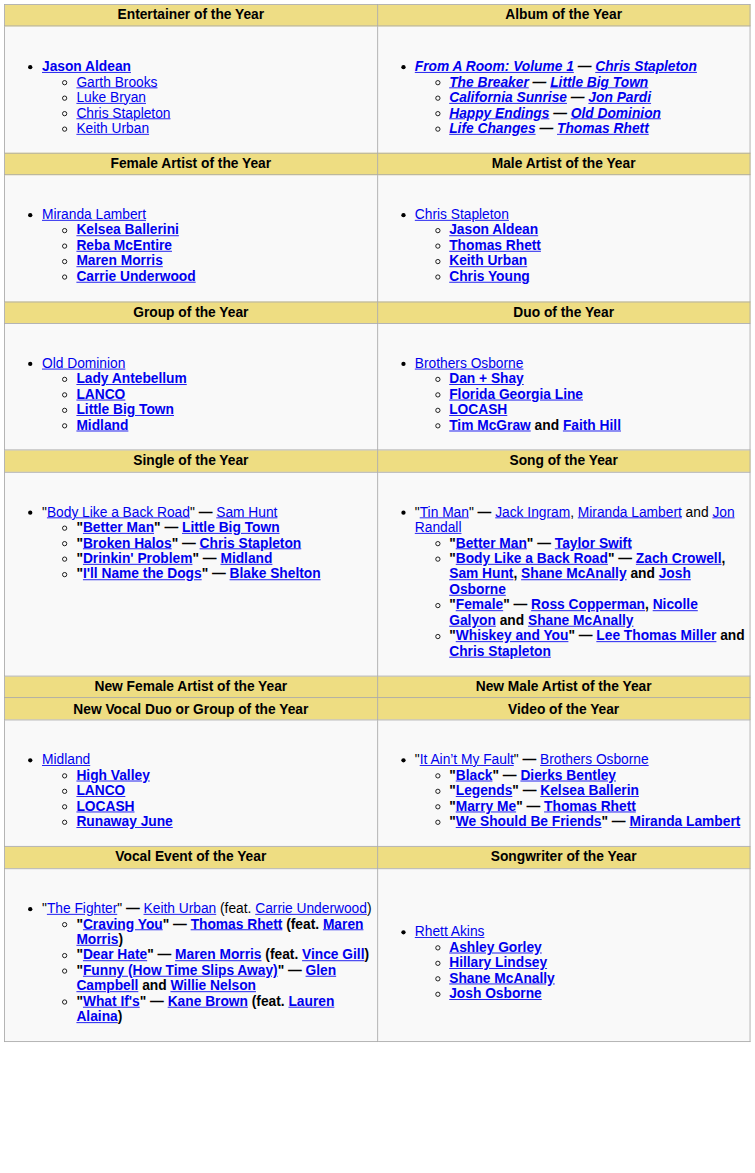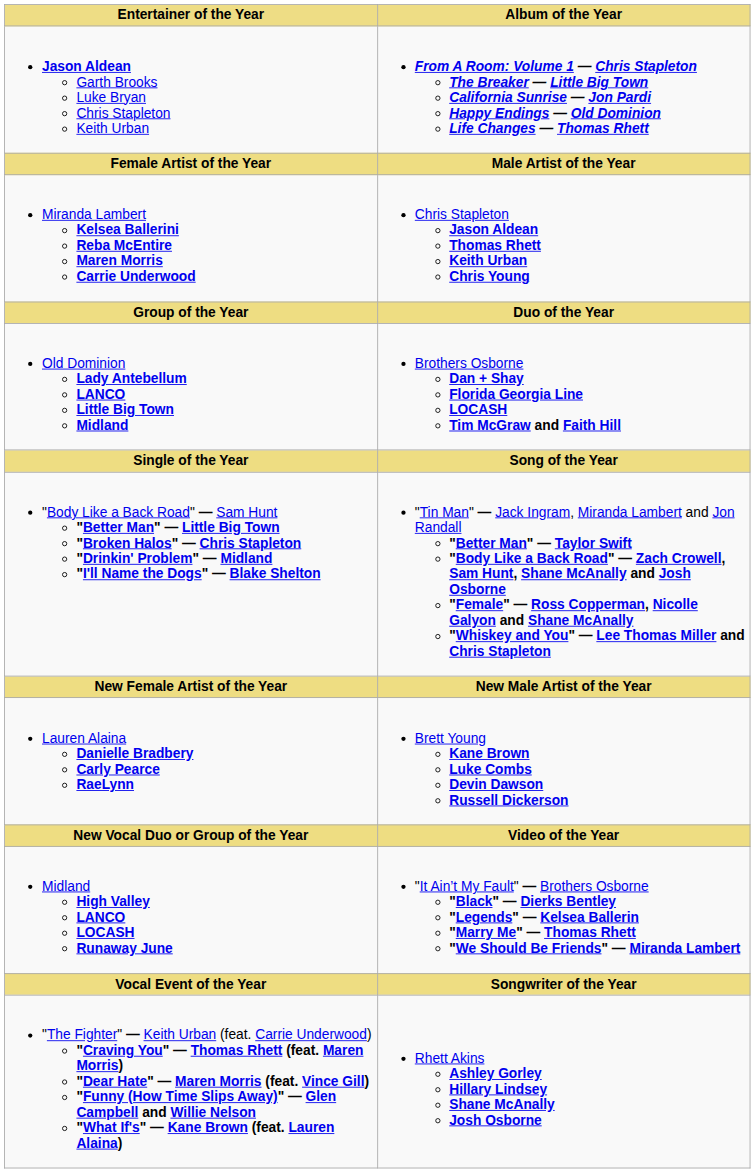 <table class="wikitable">
 <tr>
 <th style="background:#EEDD85;" width="50%">Entertainer of the Year</th>
 <th style="background:#EEDD85;" width="50%">Album of the Year</th>
 </tr>
 <tr>
 <td valign="top"><br><ul><li><strong><a href='#'>Jason Aldean</a></strong><ul><li><a href='#'>Garth Brooks</a></li><li><a href='#'>Luke Bryan</a></li><li><a href='#'>Chris Stapleton</a></li><li><a href='#'>Keith Urban</a></li></ul></li></ul></td>
 <td valign="top"><br><ul><li><strong><em><a href='#'>From A Room: Volume 1</a><em> — <a href='#'>Chris Stapleton</a><strong><ul><li></em><a href='#'>The Breaker</a><em> — <a href='#'>Little Big Town</a></li><li></em><a href='#'>California Sunrise</a><em> — <a href='#'>Jon Pardi</a></li><li></em><a href='#'>Happy Endings</a><em> — <a href='#'>Old Dominion</a></li><li></em><a href='#'>Life Changes</a><em> — <a href='#'>Thomas Rhett</a></li></ul></li></ul></td>
 </tr>
 <tr>
 <th style="background:#EEDD82; width=50%">Female Artist of the Year</th>
 <th style="background:#EEDD82; width=50%">Male Artist of the Year</th>
 </tr>
 <tr>
 <td valign="top"><br><ul><li></strong><a href='#'>Miranda Lambert</a><strong><ul><li><a href='#'>Kelsea Ballerini</a></li><li><a href='#'>Reba McEntire</a></li><li><a href='#'>Maren Morris</a></li><li><a href='#'>Carrie Underwood</a></li></ul></li></ul></td>
 <td valign="top"><br><ul><li></strong><a href='#'>Chris Stapleton</a><strong><ul><li><a href='#'>Jason Aldean</a></li><li><a href='#'>Thomas Rhett</a></li><li><a href='#'>Keith Urban</a></li><li><a href='#'>Chris Young</a></li></ul></li></ul></td>
 </tr>
 <tr>
 <th style="background:#EEDD82; width=50%">Group of the Year</th>
 <th style="background:#EEDD82; width=50%">Duo of the Year</th>
 </tr>
 <tr>
 <td valign="top"><br><ul><li></strong><a href='#'>Old Dominion</a><strong><ul><li><a href='#'>Lady Antebellum</a></li><li><a href='#'>LANCO</a></li><li><a href='#'>Little Big Town</a></li><li><a href='#'>Midland</a></li></ul></li></ul></td>
 <td valign="top"><br><ul><li></strong><a href='#'>Brothers Osborne</a><strong><ul><li><a href='#'>Dan + Shay</a></li><li><a href='#'>Florida Georgia Line</a></li><li><a href='#'>LOCASH</a></li><li><a href='#'>Tim McGraw</a> and <a href='#'>Faith Hill</a></li></ul></li></ul></td>
 </tr>
 <tr>
 <th style="background:#EEDD82; width=50%">Single of the Year</th>
 <th style="background:#EEDD82; width=50%">Song of the Year</th>
 </tr>
 <tr>
 <td valign="top"><br><ul><li></strong>"<a href='#'>Body Like a Back Road</a>"<strong> — </strong><a href='#'>Sam Hunt</a><strong><ul><li>"<a href='#'>Better Man</a>" — <a href='#'>Little Big Town</a></li><li>"<a href='#'>Broken Halos</a>" — <a href='#'>Chris Stapleton</a></li><li>"<a href='#'>Drinkin' Problem</a>" — <a href='#'>Midland</a></li><li>"<a href='#'>I'll Name the Dogs</a>" — <a href='#'>Blake Shelton</a></li></ul></li></ul></td>
 <td valign="top"><br><ul><li></strong>"<a href='#'>Tin Man</a>"<strong> — </strong><a href='#'>Jack Ingram</a>, <a href='#'>Miranda Lambert</a> and <a href='#'>Jon Randall</a><strong><ul><li>"<a href='#'>Better Man</a>" — <a href='#'>Taylor Swift</a></li><li>"<a href='#'>Body Like a Back Road</a>" — <a href='#'>Zach Crowell</a>, <a href='#'>Sam Hunt</a>, <a href='#'>Shane McAnally</a> and <a href='#'>Josh Osborne</a></li><li>"<a href='#'>Female</a>" — <a href='#'>Ross Copperman</a>, <a href='#'>Nicolle Galyon</a> and <a href='#'>Shane McAnally</a></li><li>"<a href='#'>Whiskey and You</a>" — <a href='#'>Lee Thomas Miller</a> and <a href='#'>Chris Stapleton</a></li></ul></li></ul></td>
 </tr>
 <tr>
 <th style="background:#EEDD82; width=50%">New Female Artist of the Year</th>
 <th style="background:#EEDD82; width=50%">New Male Artist of the Year</th>
 </tr>
 <tr>
+<td valign="top"><br><ul><li></strong><a href='#'>Lauren Alaina</a><strong><ul><li><a href='#'>Danielle Bradbery</a></li><li><a href='#'>Carly Pearce</a></li><li><a href='#'>RaeLynn</a></li></ul></li></ul></td>
+<td valign="top"><br><ul><li></strong><a href='#'>Brett Young</a><strong><ul><li><a href='#'>Kane Brown</a></li><li><a href='#'>Luke Combs</a></li><li><a href='#'>Devin Dawson</a></li><li><a href='#'>Russell Dickerson</a></li></ul></li></ul></td>
+</tr>
+<tr>
 <th style="background:#EEDD82; width=50%">New Vocal Duo or Group of the Year</th>
 <th style="background:#EEDD82; width=50%">Video of the Year</th>
 </tr>
 <tr>
 <td valign="top"><br><ul><li></strong><a href='#'>Midland</a><strong><ul><li><a href='#'>High Valley</a></li><li><a href='#'>LANCO</a></li><li><a href='#'>LOCASH</a></li><li><a href='#'>Runaway June</a></li></ul></li></ul></td>
 <td valign="top"><br><ul><li></strong>"<a href='#'>It Ain’t My Fault</a>"<strong> — </strong><a href='#'>Brothers Osborne</a><strong><ul><li>"<a href='#'>Black</a>" — <a href='#'>Dierks Bentley</a></li><li>"<a href='#'>Legends</a>" — <a href='#'>Kelsea Ballerin</a></li><li>"<a href='#'>Marry Me</a>" — <a href='#'>Thomas Rhett</a></li><li>"<a href='#'>We Should Be Friends</a>" — <a href='#'>Miranda Lambert</a></li></ul></li></ul></td>
 </tr>
 <tr>
 <th style="background:#EEDD82; width=50%">Vocal Event of the Year</th>
 <th style="background:#EEDD82; width=50%">Songwriter of the Year</th>
 </tr>
 <tr>
 <td><br><ul><li></strong>"<a href='#'>The Fighter</a>"<strong> — </strong><a href='#'>Keith Urban</a> (feat. <a href='#'>Carrie Underwood</a>)<strong><ul><li>"<a href='#'>Craving You</a>" — <a href='#'>Thomas Rhett</a> (feat. <a href='#'>Maren Morris</a>)</li><li>"<a href='#'>Dear Hate</a>" — <a href='#'>Maren Morris</a> (feat. <a href='#'>Vince Gill</a>)</li><li>"<a href='#'>Funny (How Time Slips Away)</a>" — <a href='#'>Glen Campbell</a> and <a href='#'>Willie Nelson</a></li><li>"<a href='#'>What If's</a>" — <a href='#'>Kane Brown</a> (feat. <a href='#'>Lauren Alaina</a>)</li></ul></li></ul></td>
 <td><br><ul><li></strong><a href='#'>Rhett Akins</a><strong><ul><li><a href='#'>Ashley Gorley</a></li><li><a href='#'>Hillary Lindsey</a></li><li><a href='#'>Shane McAnally</a></li><li><a href='#'>Josh Osborne</a></li></ul></li></ul></td>
 </tr>
 </table>
